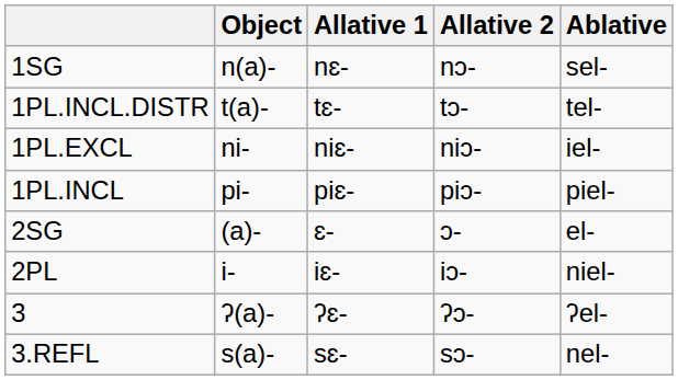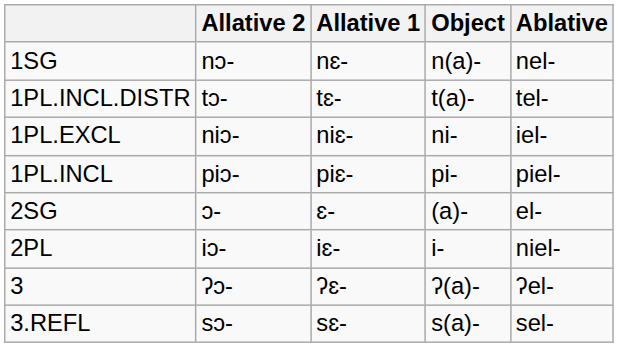 <table class="wikitable">
 <tr>
 <th></th>
+<th>Allative 2</th>
+<th>Allative 1</th>
 <th>Object</th>
-<th>Allative 1</th>
-<th>Allative 2</th>
 <th>Ablative</th>
 </tr>
 <tr>
 <td>1SG</td>
+<td>nɔ-</td>
+<td>nɛ-</td>
 <td>n(a)-</td>
-<td>nɛ-</td>
-<td>nɔ-</td>
-<td>sel-</td>
+<td>nel-</td>
 </tr>
 <tr>
 <td>1PL.INCL.DISTR</td>
+<td>tɔ-</td>
+<td>tɛ-</td>
 <td>t(a)-</td>
-<td>tɛ-</td>
-<td>tɔ-</td>
 <td>tel-</td>
 </tr>
 <tr>
 <td>1PL.EXCL</td>
+<td>niɔ-</td>
+<td>niɛ-</td>
 <td>ni-</td>
-<td>niɛ-</td>
-<td>niɔ-</td>
 <td>iel-</td>
 </tr>
 <tr>
 <td>1PL.INCL</td>
+<td>piɔ-</td>
+<td>piɛ-</td>
 <td>pi-</td>
-<td>piɛ-</td>
-<td>piɔ-</td>
 <td>piel-</td>
 </tr>
 <tr>
 <td>2SG</td>
+<td>ɔ-</td>
+<td>ɛ-</td>
 <td>(a)-</td>
-<td>ɛ-</td>
-<td>ɔ-</td>
 <td>el-</td>
 </tr>
 <tr>
 <td>2PL</td>
+<td>iɔ-</td>
+<td>iɛ-</td>
 <td>i-</td>
-<td>iɛ-</td>
-<td>iɔ-</td>
 <td>niel-</td>
 </tr>
 <tr>
 <td>3</td>
+<td>ʔɔ-</td>
+<td>ʔɛ-</td>
 <td>ʔ(a)-</td>
-<td>ʔɛ-</td>
-<td>ʔɔ-</td>
 <td>ʔel-</td>
 </tr>
 <tr>
 <td>3.REFL</td>
+<td>sɔ-</td>
+<td>sɛ-</td>
 <td>s(a)-</td>
-<td>sɛ-</td>
-<td>sɔ-</td>
-<td>nel-</td>
+<td>sel-</td>
 </tr>
 </table>
